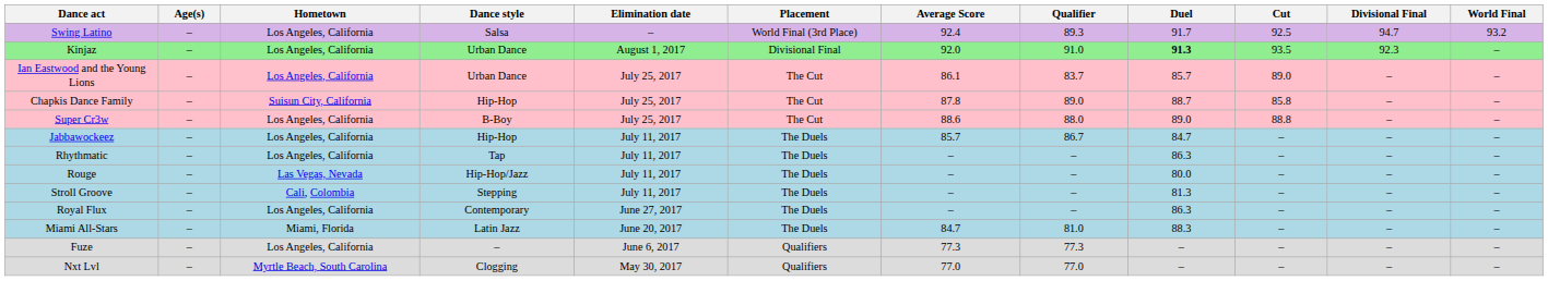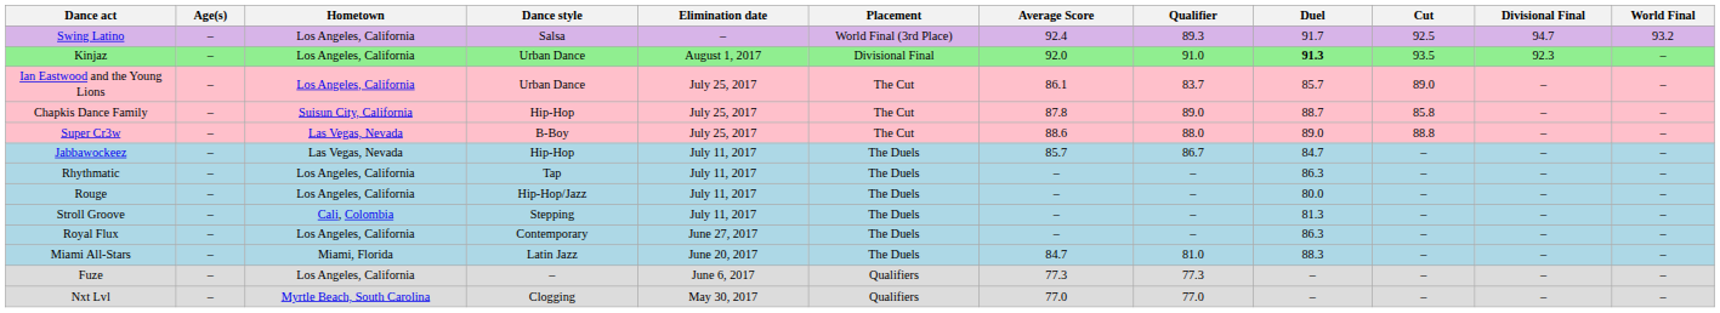 <table class="wikitable" style="text-align:center; font-size:90%; border-collapse:collapse;" width=100%>
 <tr>
 <th width=10%>Dance act</th>
 <th width="4%" align="center">Age(s)</th>
 <th width=13%>Hometown</th>
 <th width=10%>Dance style</th>
 <th width=10%>Elimination date</th>
 <th width=10%>Placement</th>
 <th width=9%>Average Score</th>
 <th width=7%>Qualifier</th>
 <th width=7%>Duel</th>
 <th width=6%>Cut</th>
 <th width=8%>Divisional Final</th>
 <th width=12%>World Final</th>
 </tr>
 <tr style="color:black; background:#d7b4e8;">
 <td><a href='#'>Swing Latino</a></td>
 <td>–</td>
 <td>Los Angeles, California</td>
 <td>Salsa</td>
 <td>–</td>
 <td>World Final (3rd Place)</td>
 <td>92.4</td>
 <td>89.3</td>
 <td>91.7</td>
 <td>92.5</td>
 <td>94.7</td>
 <td>93.2</td>
 </tr>
 <tr style="color:black; background:lightgreen;">
 <td>Kinjaz</td>
 <td>–</td>
 <td>Los Angeles, California</td>
 <td>Urban Dance</td>
 <td>August 1, 2017</td>
 <td>Divisional Final</td>
 <td>92.0</td>
 <td>91.0</td>
 <td><strong>91.3</strong></td>
 <td>93.5</td>
 <td>92.3</td>
 <td>–</td>
 </tr>
 <tr style="color:black; background:pink;">
 <td><a href='#'>Ian Eastwood</a> and the Young Lions</td>
 <td>–</td>
 <td><a href='#'>Los Angeles, California</a></td>
 <td>Urban Dance</td>
 <td>July 25, 2017</td>
 <td>The Cut</td>
 <td>86.1</td>
 <td>83.7</td>
 <td>85.7</td>
 <td>89.0</td>
 <td>–</td>
 <td>–</td>
 </tr>
 <tr style="color:black; background:pink;">
 <td>Chapkis Dance Family</td>
 <td>–</td>
 <td><a href='#'>Suisun City, California</a></td>
 <td>Hip-Hop</td>
 <td>July 25, 2017</td>
 <td>The Cut</td>
 <td>87.8</td>
 <td>89.0</td>
 <td>88.7</td>
 <td>85.8</td>
 <td>–</td>
 <td>–</td>
 </tr>
 <tr style="color:black; background:pink;">
 <td><a href='#'>Super Cr3w</a></td>
 <td>–</td>
-<td>Los Angeles, California</td>
+<td><a href='#'>Las Vegas, Nevada</a></td>
 <td>B-Boy</td>
 <td>July 25, 2017</td>
 <td>The Cut</td>
 <td>88.6</td>
 <td>88.0</td>
 <td>89.0</td>
 <td>88.8</td>
 <td>–</td>
 <td>–</td>
 </tr>
 <tr style="color:black; background:LightBlue;">
 <td><a href='#'>Jabbawockeez</a></td>
 <td>–</td>
-<td>Los Angeles, California</td>
+<td>Las Vegas, Nevada</td>
 <td>Hip-Hop</td>
 <td>July 11, 2017</td>
 <td>The Duels</td>
 <td>85.7</td>
 <td>86.7</td>
 <td>84.7</td>
 <td>–</td>
 <td>–</td>
 <td>–</td>
 </tr>
 <tr style="color:black; background:LightBlue;">
 <td>Rhythmatic</td>
 <td>–</td>
 <td>Los Angeles, California</td>
 <td>Tap</td>
 <td>July 11, 2017</td>
 <td>The Duels</td>
 <td>–</td>
 <td>–</td>
 <td>86.3</td>
 <td>–</td>
 <td>–</td>
 <td>–</td>
 </tr>
 <tr style="color:black; background:LightBlue;">
 <td>Rouge</td>
 <td>–</td>
-<td><a href='#'>Las Vegas, Nevada</a></td>
+<td>Los Angeles, California</td>
 <td>Hip-Hop/Jazz</td>
 <td>July 11, 2017</td>
 <td>The Duels</td>
 <td>–</td>
 <td>–</td>
 <td>80.0</td>
 <td>–</td>
 <td>–</td>
 <td>–</td>
 </tr>
 <tr style="color:black; background:LightBlue;">
 <td>Stroll Groove</td>
 <td>–</td>
 <td><a href='#'>Cali</a>, <a href='#'>Colombia</a></td>
 <td>Stepping</td>
 <td>July 11, 2017</td>
 <td>The Duels</td>
 <td>–</td>
 <td>–</td>
 <td>81.3</td>
 <td>–</td>
 <td>–</td>
 <td>–</td>
 </tr>
 <tr style="color:black; background:LightBlue;">
 <td>Royal Flux</td>
 <td>–</td>
 <td>Los Angeles, California</td>
 <td>Contemporary</td>
 <td>June 27, 2017</td>
 <td>The Duels</td>
 <td>–</td>
 <td>–</td>
 <td>86.3</td>
 <td>–</td>
 <td>–</td>
 <td>–</td>
 </tr>
 <tr style="color:black; background:LightBlue;">
 <td>Miami All-Stars</td>
 <td>–</td>
 <td>Miami, Florida</td>
 <td>Latin Jazz</td>
 <td>June 20, 2017</td>
 <td>The Duels</td>
 <td>84.7</td>
 <td>81.0</td>
 <td>88.3</td>
 <td>–</td>
 <td>–</td>
 <td>–</td>
 </tr>
 <tr style="background:#DCDCDC;">
 <td>Fuze</td>
 <td>–</td>
 <td>Los Angeles, California</td>
 <td>–</td>
 <td>June 6, 2017</td>
 <td>Qualifiers</td>
 <td>77.3</td>
 <td>77.3</td>
 <td>–</td>
 <td>–</td>
 <td>–</td>
 <td>–</td>
 </tr>
 <tr style="background:#DCDCDC;">
 <td>Nxt Lvl</td>
 <td>–</td>
 <td><a href='#'>Myrtle Beach, South Carolina</a></td>
 <td>Clogging</td>
 <td>May 30, 2017</td>
 <td>Qualifiers</td>
 <td>77.0</td>
 <td>77.0</td>
 <td>–</td>
 <td>–</td>
 <td>–</td>
 <td>–</td>
 </tr>
 </table>
